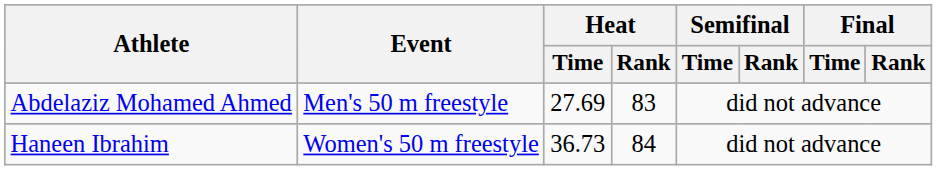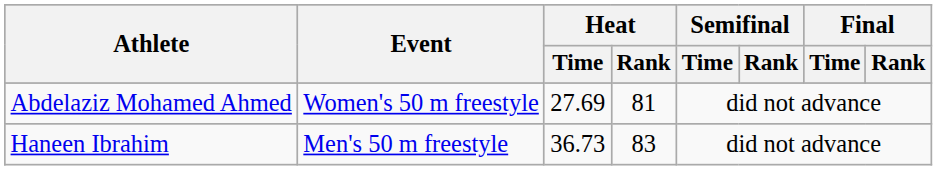 <table class=wikitable style="font-size:90%">
 <tr>
 <th rowspan="2">Athlete</th>
 <th rowspan="2">Event</th>
 <th colspan="2">Heat</th>
 <th colspan="2">Semifinal</th>
 <th colspan="2">Final</th>
 </tr>
 <tr style="font-size:95%">
 <th>Time</th>
 <th>Rank</th>
 <th>Time</th>
 <th>Rank</th>
 <th>Time</th>
 <th>Rank</th>
 </tr>
 <tr align=center>
 <td align=left><a href='#'>Abdelaziz Mohamed Ahmed</a></td>
-<td align=left><a href='#'>Men's 50 m freestyle</a></td>
+<td align=left><a href='#'>Women's 50 m freestyle</a></td>
 <td>27.69</td>
-<td>83</td>
+<td>81</td>
 <td colspan=4>did not advance</td>
 </tr>
 <tr align=center>
 <td align=left><a href='#'>Haneen Ibrahim</a></td>
-<td align=left><a href='#'>Women's 50 m freestyle</a></td>
+<td align=left><a href='#'>Men's 50 m freestyle</a></td>
 <td>36.73</td>
-<td>84</td>
+<td>83</td>
 <td colspan=4>did not advance</td>
 </tr>
 </table>
